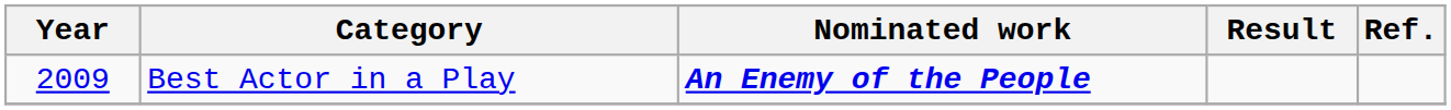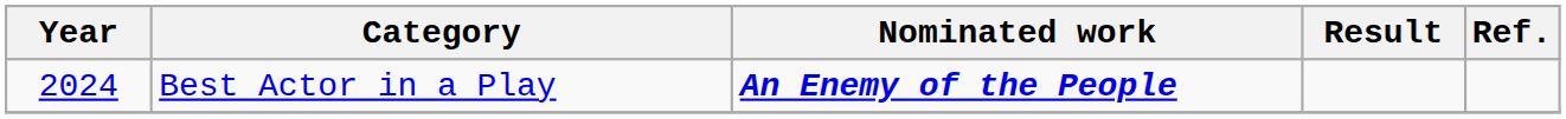 <table class=wikitable>
 <tr>
 <th scope="col" style="width:5em;">Year</th>
 <th scope="col" style="width:26em;">Category</th>
 <th scope="col" style="width:25em;">Nominated work</th>
 <th scope="col" style="width:5em;">Result</th>
 <th>Ref.</th>
 </tr>
 <tr>
-<td style="text-align:center;"><a href='#'>2009</a></td>
+<td style="text-align:center;"><a href='#'>2024</a></td>
 <td><a href='#'>Best Actor in a Play</a></td>
 <td><strong><em><a href='#'>An Enemy of the People</a></em></strong></td>
 <td></td>
 <td style="text-align:center;"></td>
 </tr>
 <tr>
 </tr>
 </table>
